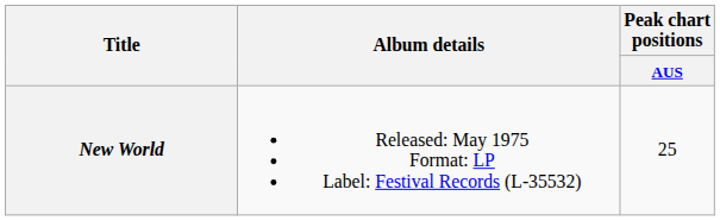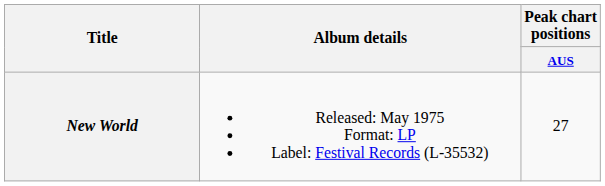 <table class="wikitable plainrowheaders" style="text-align:center;" border="1">
 <tr>
 <th scope="col" rowspan="2" style="width:12em;">Title</th>
 <th scope="col" rowspan="2" style="width:20em;">Album details</th>
 <th scope="col" colspan="1">Peak chart<br>positions</th>
 </tr>
 <tr>
 <th scope="col" style="text-align:center;"><small><a href='#'>AUS</a></small><br></th>
 </tr>
 <tr>
 <th scope="row"><em>New World</em></th>
 <td><br><ul><li>Released: May 1975</li><li>Format: <a href='#'>LP</a></li><li>Label: <a href='#'>Festival Records</a> (L-35532)</li></ul></td>
-<td align="center">25</td>
+<td align="center">27</td>
 </tr>
 </table>
